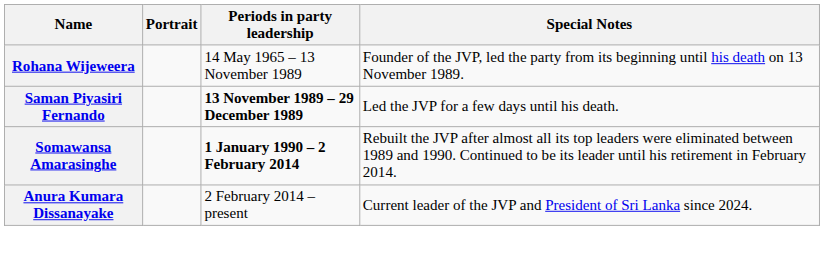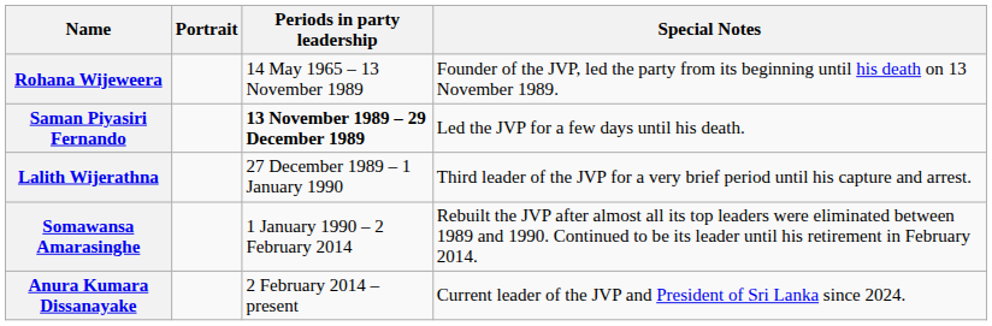 <table class="wikitable">
 <tr>
 <th>Name</th>
 <th>Portrait</th>
 <th>Periods in party leadership</th>
 <th>Special Notes</th>
 </tr>
 <tr>
 <th><a href='#'>Rohana Wijeweera</a></th>
 <td></td>
 <td>14 May 1965 – 13 November 1989</td>
 <td>Founder of the JVP, led the party from its beginning until <a href='#'>his death</a> on 13 November 1989.</td>
 </tr>
 <tr>
 <th><a href='#'>Saman Piyasiri Fernando</a></th>
 <td></td>
 <td><strong>13 November 1989 – 29 December 1989</strong></td>
 <td>Led the JVP for a few days until his death.</td>
 </tr>
 <tr>
+<th><a href='#'>Lalith Wijerathna</a></th>
+<td></td>
+<td>27 December 1989 – 1 January 1990</td>
+<td>Third leader of the JVP for a very brief period until his capture and arrest.</td>
+</tr>
+<tr>
 <th><a href='#'>Somawansa Amarasinghe</a></th>
 <td></td>
-<td><strong>1 January 1990 – 2 February 2014</strong></td>
+<td>1 January 1990 – 2 February 2014</td>
 <td>Rebuilt the JVP after almost all its top leaders were eliminated between 1989 and 1990. Continued to be its leader until his retirement in February 2014.</td>
 </tr>
 <tr>
 <th><a href='#'>Anura Kumara Dissanayake</a></th>
 <td></td>
 <td>2 February 2014 – present</td>
 <td>Current leader of the JVP and <a href='#'>President of Sri Lanka</a> since 2024.</td>
 </tr>
 </table>
